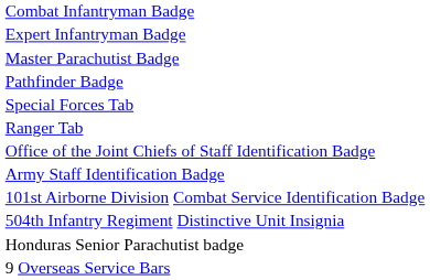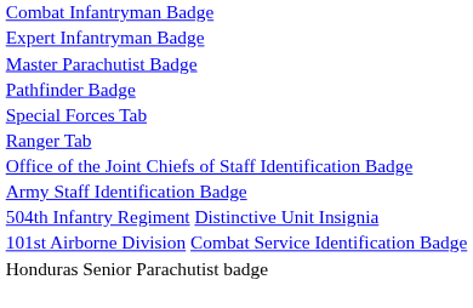 <table>
 <tr>
 <td></td>
 <td><a href='#'>Combat Infantryman Badge</a></td>
 </tr>
 <tr>
 <td></td>
 <td><a href='#'>Expert Infantryman Badge</a></td>
 </tr>
 <tr>
 <td></td>
 <td><a href='#'>Master Parachutist Badge</a></td>
 </tr>
 <tr>
 <td></td>
 <td><a href='#'>Pathfinder Badge</a></td>
 </tr>
 <tr>
 <td></td>
 <td><a href='#'>Special Forces Tab</a></td>
 </tr>
 <tr>
 <td></td>
 <td><a href='#'>Ranger Tab</a></td>
 </tr>
 <tr>
 <td></td>
 <td><a href='#'>Office of the Joint Chiefs of Staff Identification Badge</a></td>
 </tr>
 <tr>
 <td></td>
 <td><a href='#'>Army Staff Identification Badge</a></td>
 </tr>
 <tr>
 <td></td>
-<td><a href='#'>101st Airborne Division</a> <a href='#'>Combat Service Identification Badge</a></td>
+<td><a href='#'>504th Infantry Regiment</a> <a href='#'>Distinctive Unit Insignia</a></td>
 </tr>
 <tr>
 <td></td>
-<td><a href='#'>504th Infantry Regiment</a> <a href='#'>Distinctive Unit Insignia</a></td>
+<td><a href='#'>101st Airborne Division</a> <a href='#'>Combat Service Identification Badge</a></td>
 </tr>
 <tr>
 <td></td>
 <td>Honduras Senior Parachutist badge</td>
 </tr>
-<tr>
-<td></td>
-<td>9 <a href='#'>Overseas Service Bars</a></td>
-</tr>
 </table>
